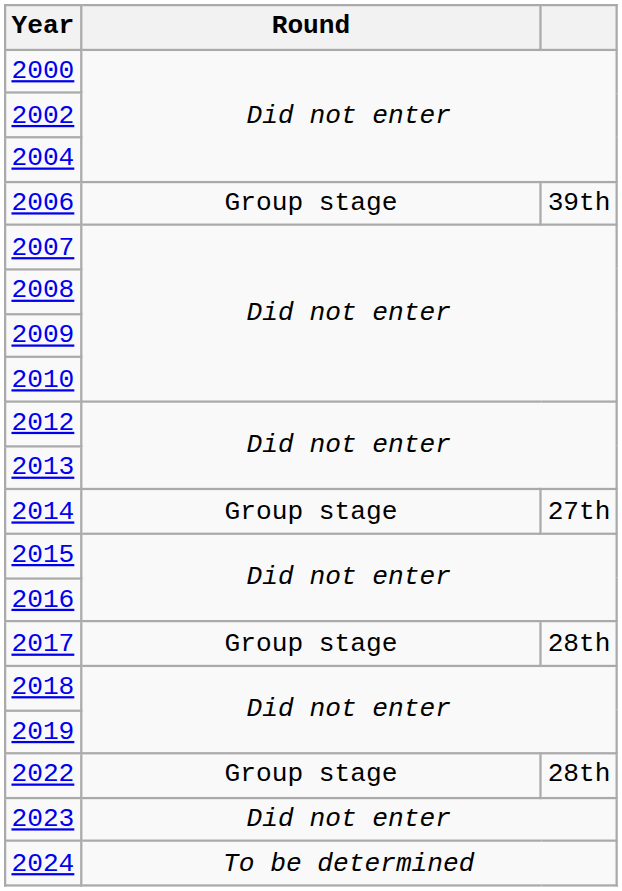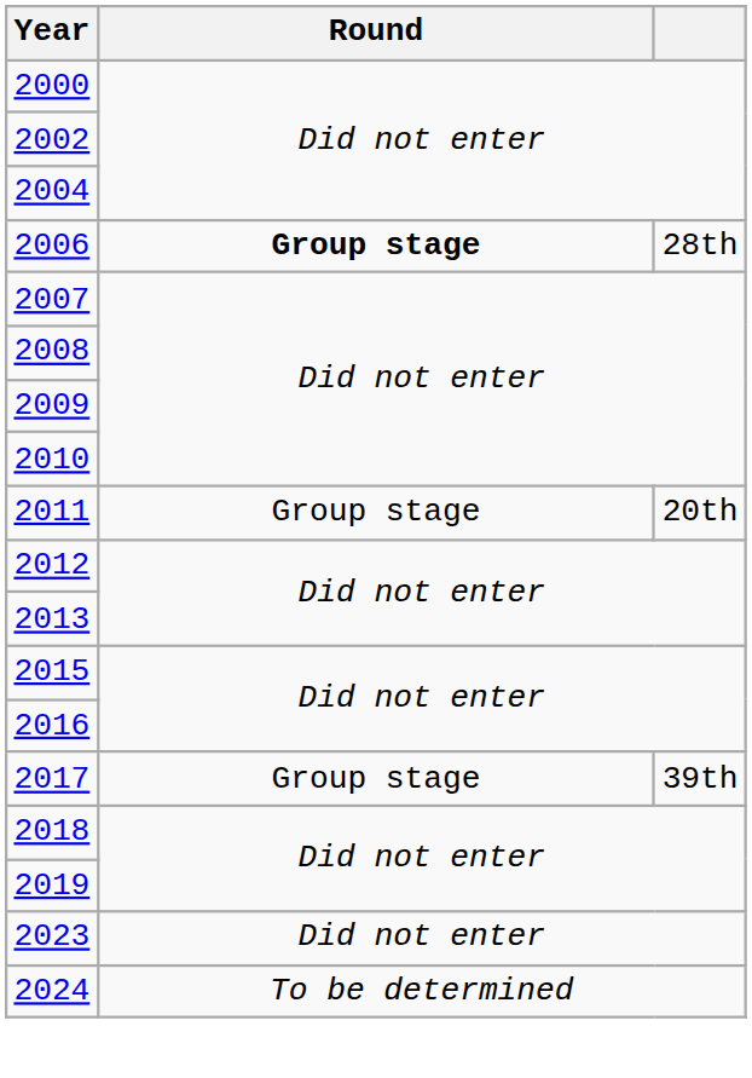 <table class="wikitable" style="text-align: center; font-size:90%">
 <tr>
 <th>Year</th>
 <th style="width:200px">Round</th>
 <th></th>
 </tr>
 <tr>
 <td><a href='#'>2000</a></td>
 <td colspan="2" rowspan="3"><em>Did not enter</em></td>
 </tr>
 <tr>
 <td><a href='#'>2002</a></td>
 </tr>
 <tr>
 <td><a href='#'>2004</a></td>
 </tr>
 <tr>
 <td><a href='#'>2006</a></td>
-<td>Group stage</td>
-<td>39th</td>
+<td><strong>Group stage</strong></td>
+<td>28th</td>
 </tr>
 <tr>
 <td><a href='#'>2007</a></td>
 <td colspan="2" rowspan="4"><em>Did not enter</em></td>
 </tr>
 <tr>
 <td><a href='#'>2008</a></td>
 </tr>
 <tr>
 <td><a href='#'>2009</a></td>
 </tr>
 <tr>
 <td><a href='#'>2010</a></td>
 </tr>
 <tr>
+<td><a href='#'>2011</a></td>
+<td>Group stage</td>
+<td>20th</td>
+</tr>
+<tr>
 <td><a href='#'>2012</a></td>
 <td colspan="2" rowspan="2"><em>Did not enter</em></td>
 </tr>
 <tr>
 <td><a href='#'>2013</a></td>
-</tr>
-<tr>
-<td><a href='#'>2014</a></td>
-<td>Group stage</td>
-<td>27th</td>
 </tr>
 <tr>
 <td><a href='#'>2015</a></td>
 <td colspan="2" rowspan="2"><em>Did not enter</em></td>
 </tr>
 <tr>
 <td><a href='#'>2016</a></td>
 </tr>
 <tr>
 <td><a href='#'>2017</a></td>
 <td>Group stage</td>
-<td>28th</td>
+<td>39th</td>
 </tr>
 <tr>
 <td><a href='#'>2018</a></td>
 <td colspan="2" rowspan="2"><em>Did not enter</em></td>
 </tr>
 <tr>
 <td><a href='#'>2019</a></td>
-</tr>
-<tr>
-<td><a href='#'>2022</a></td>
-<td>Group stage</td>
-<td>28th</td>
 </tr>
 <tr>
 <td><a href='#'>2023</a></td>
 <td colspan="2"><em>Did not enter</em></td>
 </tr>
 <tr>
 <td><a href='#'>2024</a></td>
 <td colspan="2"><em>To be determined</em></td>
 </tr>
 </table>
